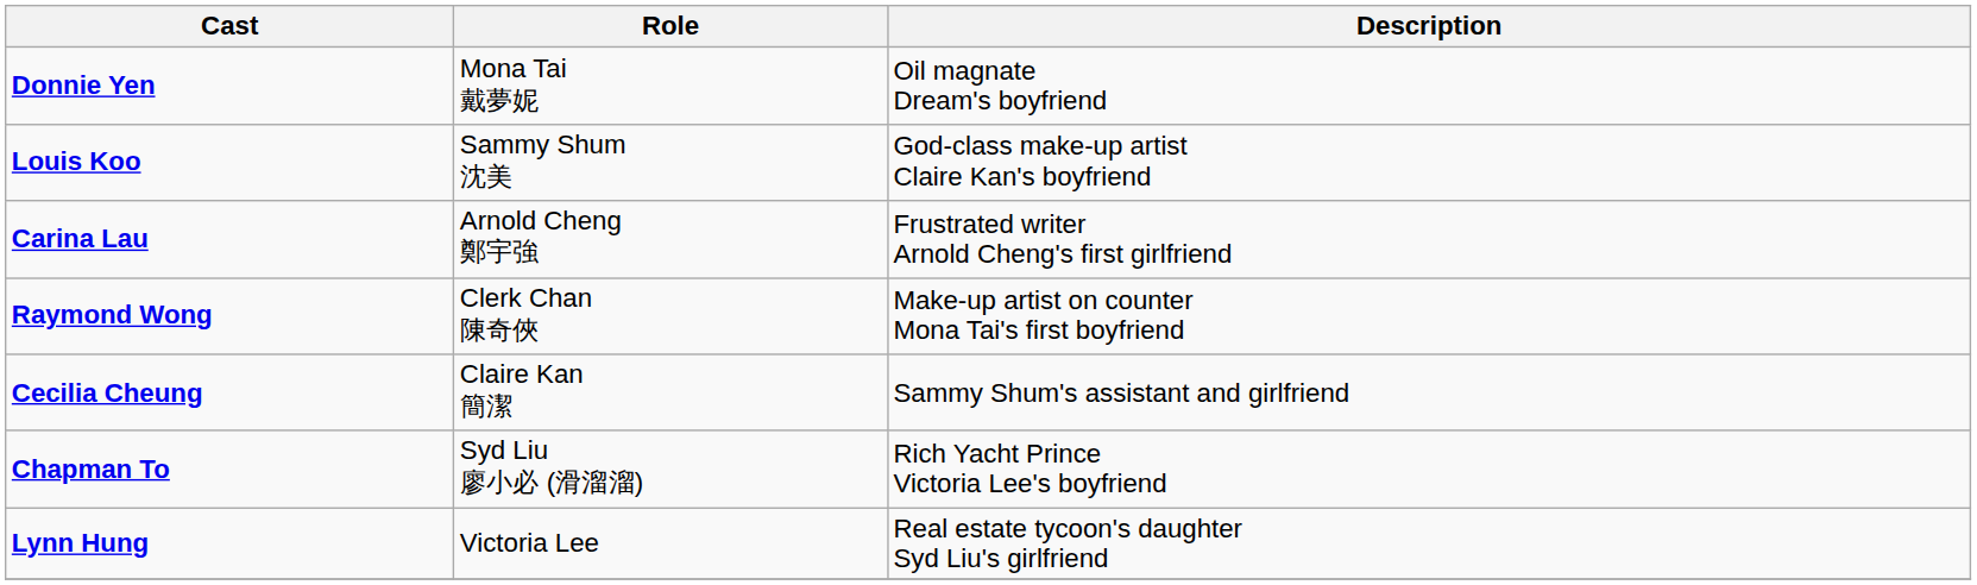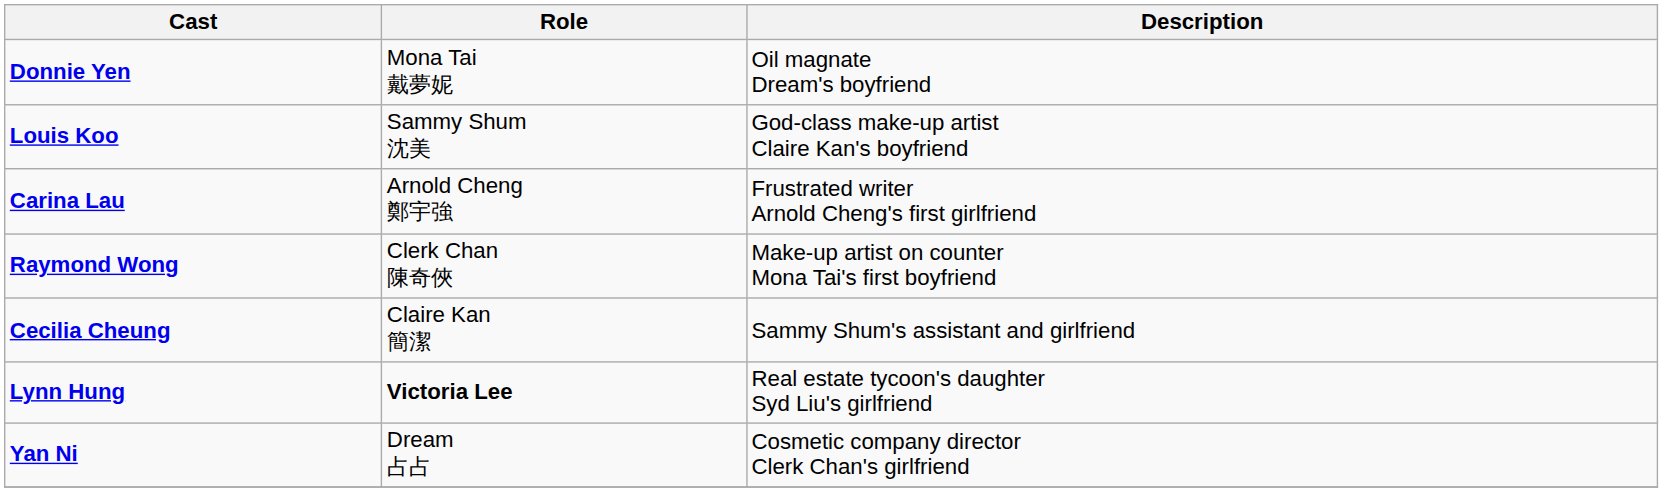 <table class="wikitable" width="60%">
 <tr>
 <th style="width:6%">Cast</th>
 <th style="width:6%">Role</th>
 <th style="width:15%">Description</th>
 </tr>
 <tr>
 <td><strong><a href='#'>Donnie Yen</a></strong></td>
 <td>Mona Tai<br>戴夢妮</td>
 <td>Oil magnate<br>Dream's boyfriend</td>
 </tr>
 <tr>
 <td><strong><a href='#'>Louis Koo</a></strong></td>
 <td>Sammy Shum<br>沈美</td>
 <td>God-class make-up artist<br>Claire Kan's boyfriend</td>
 </tr>
 <tr>
 <td><strong><a href='#'>Carina Lau</a></strong></td>
 <td>Arnold Cheng<br>鄭宇強</td>
 <td>Frustrated writer<br>Arnold Cheng's first girlfriend</td>
 </tr>
 <tr>
 <td><strong><a href='#'>Raymond Wong</a></strong></td>
 <td>Clerk Chan<br>陳奇俠</td>
 <td>Make-up artist on counter<br>Mona Tai's first boyfriend</td>
 </tr>
 <tr>
 <td><strong><a href='#'>Cecilia Cheung</a></strong></td>
 <td>Claire Kan<br>簡潔</td>
 <td>Sammy Shum's assistant and girlfriend</td>
 </tr>
 <tr>
-<td><strong><a href='#'>Chapman To</a></strong></td>
-<td>Syd Liu<br>廖小必 (滑溜溜)</td>
-<td>Rich Yacht Prince<br>Victoria Lee's boyfriend</td>
+<td><strong><a href='#'>Lynn Hung</a></strong></td>
+<td><strong>Victoria Lee</strong></td>
+<td>Real estate tycoon's daughter<br>Syd Liu's girlfriend</td>
 </tr>
 <tr>
-<td><strong><a href='#'>Lynn Hung</a></strong></td>
-<td>Victoria Lee</td>
-<td>Real estate tycoon's daughter<br>Syd Liu's girlfriend</td>
+<td><strong><a href='#'>Yan Ni</a></strong></td>
+<td>Dream<br>占占</td>
+<td>Cosmetic company director<br>Clerk Chan's girlfriend</td>
 </tr>
 <tr>
 </tr>
 </table>
